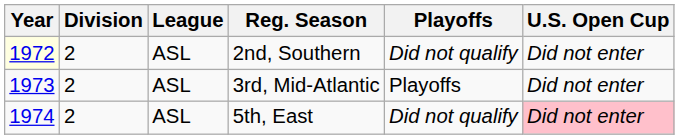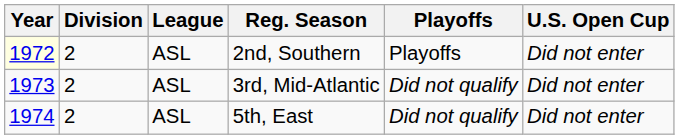 <table class="wikitable">
 <tr>
 <th>Year</th>
 <th>Division</th>
 <th>League</th>
 <th>Reg. Season</th>
 <th>Playoffs</th>
 <th>U.S. Open Cup</th>
 </tr>
 <tr>
 <td style="background: lightyellow;"><a href='#'>1972</a></td>
 <td>2</td>
 <td>ASL</td>
 <td>2nd, Southern</td>
-<td><em>Did not qualify</em></td>
+<td>Playoffs</td>
 <td><em>Did not enter</em></td>
 </tr>
 <tr>
 <td><a href='#'>1973</a></td>
 <td>2</td>
 <td>ASL</td>
 <td>3rd, Mid-Atlantic</td>
-<td>Playoffs</td>
+<td><em>Did not qualify</em></td>
 <td><em>Did not enter</em></td>
 </tr>
 <tr>
 <td><a href='#'>1974</a></td>
 <td>2</td>
 <td>ASL</td>
 <td>5th, East</td>
 <td><em>Did not qualify</em></td>
-<td style="background: pink;"><em>Did not enter</em></td>
+<td><em>Did not enter</em></td>
 </tr>
 </table>
